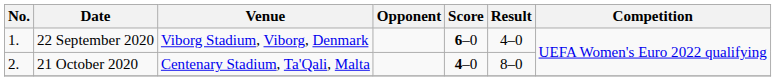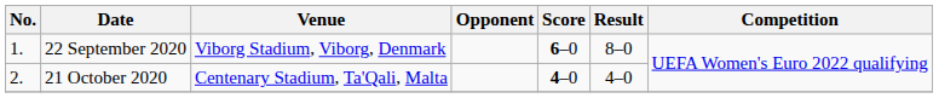 <table class="wikitable">
 <tr>
 <th>No.</th>
 <th>Date</th>
 <th>Venue</th>
 <th>Opponent</th>
 <th>Score</th>
 <th>Result</th>
 <th>Competition</th>
 </tr>
 <tr>
 <td>1.</td>
 <td>22 September 2020</td>
 <td><a href='#'>Viborg Stadium</a>, <a href='#'>Viborg</a>, <a href='#'>Denmark</a></td>
 <td></td>
 <td align=center><strong>6</strong>–0</td>
-<td align=center>4–0</td>
+<td align=center>8–0</td>
 <td rowspan=2><a href='#'>UEFA Women's Euro 2022 qualifying</a></td>
 </tr>
 <tr>
 <td>2.</td>
 <td>21 October 2020</td>
 <td><a href='#'>Centenary Stadium</a>, <a href='#'>Ta'Qali</a>, <a href='#'>Malta</a></td>
 <td></td>
 <td align=center><strong>4</strong>–0</td>
-<td align=center>8–0</td>
+<td align=center>4–0</td>
 </tr>
 <tr>
 </tr>
 </table>
